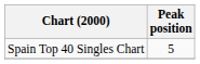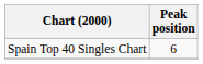 <table class="wikitable">
 <tr>
 <th align="left">Chart (2000)</th>
 <th align="left">Peak<br>position</th>
 </tr>
 <tr>
 <td align="left">Spain Top 40 Singles Chart</td>
-<td align="center">5</td>
+<td align="center">6</td>
 </tr>
 <tr>
 </tr>
 </table>
